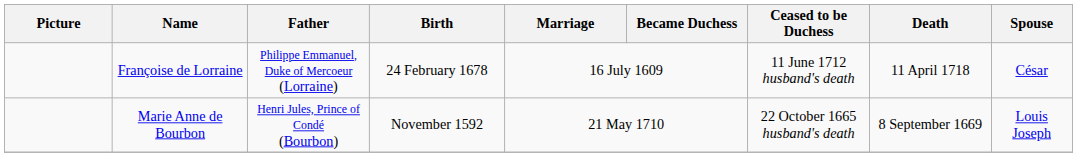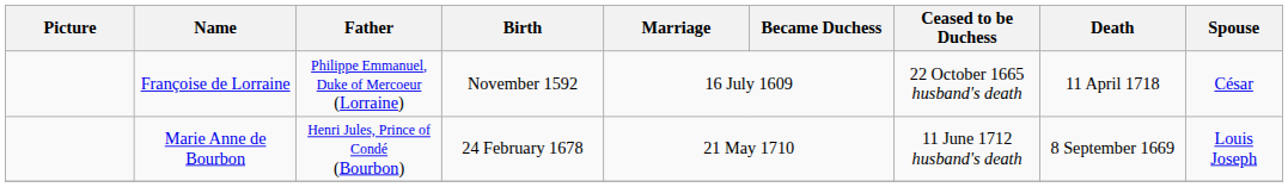 <table width=95% class="wikitable">
 <tr>
 <th width = "8%">Picture</th>
 <th width = "10%">Name</th>
 <th width = "9%">Father</th>
 <th width = "10%">Birth</th>
 <th width = "9%">Marriage</th>
 <th width = "9%">Became Duchess</th>
 <th width = "9%">Ceased to be Duchess</th>
 <th width = "9%">Death</th>
 <th width = "6%">Spouse</th>
 </tr>
 <tr>
 <td align="center"></td>
 <td align="center"><a href='#'>Françoise de Lorraine</a></td>
 <td align="center"><small><a href='#'>Philippe Emmanuel, Duke of Mercoeur</a></small><br>(<a href='#'>Lorraine</a>)</td>
-<td align="center">24 February 1678</td>
+<td align="center">November 1592</td>
 <td align="center" colspan="2">16 July 1609</td>
-<td align="center">11 June 1712<br><em>husband's death</em></td>
+<td align="center">22 October 1665<br><em>husband's death</em></td>
 <td align="center">11 April 1718</td>
 <td align="center"><a href='#'>César</a></td>
 </tr>
 <tr>
 <td align="center"></td>
 <td align="center"><a href='#'>Marie Anne de Bourbon</a></td>
 <td align="center"><small><a href='#'>Henri Jules, Prince of Condé</a></small><br>(<a href='#'>Bourbon</a>)</td>
-<td align="center">November 1592</td>
+<td align="center">24 February 1678</td>
 <td align="center" colspan="2">21 May 1710</td>
-<td align="center">22 October 1665<br><em>husband's death</em></td>
+<td align="center">11 June 1712<br><em>husband's death</em></td>
 <td align="center">8 September 1669</td>
 <td align="center"><a href='#'>Louis Joseph</a></td>
 </tr>
 <tr>
 </tr>
 </table>
